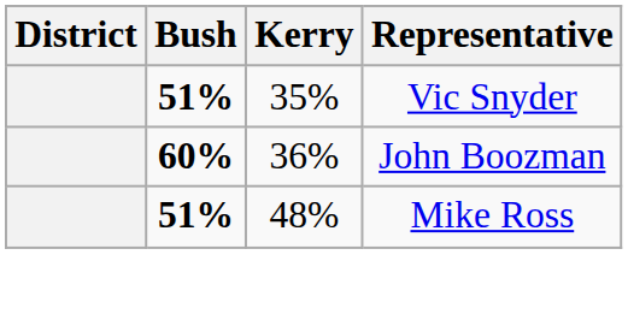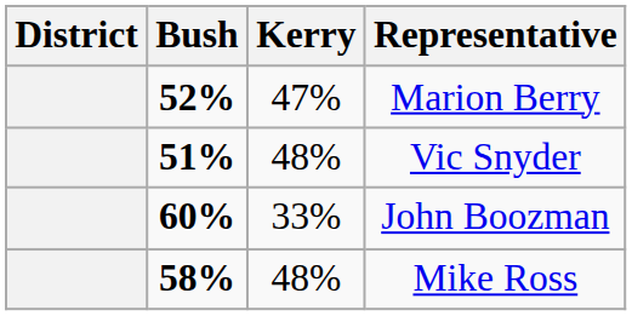 <table class=wikitable>
 <tr>
 <th>District</th>
 <th>Bush</th>
 <th>Kerry</th>
 <th>Representative</th>
 </tr>
 <tr align=center>
 <th></th>
+<td><strong>52%</strong></td>
+<td>47%</td>
+<td><a href='#'>Marion Berry</a></td>
+</tr>
+<tr align=center>
+<th></th>
 <td><strong>51%</strong></td>
-<td>35%</td>
+<td>48%</td>
 <td><a href='#'>Vic Snyder</a></td>
 </tr>
 <tr align=center>
 <th></th>
 <td><strong>60%</strong></td>
-<td>36%</td>
+<td>33%</td>
 <td><a href='#'>John Boozman</a></td>
 </tr>
 <tr align=center>
 <th></th>
-<td><strong>51%</strong></td>
+<td><strong>58%</strong></td>
 <td>48%</td>
 <td><a href='#'>Mike Ross</a></td>
 </tr>
 </table>
